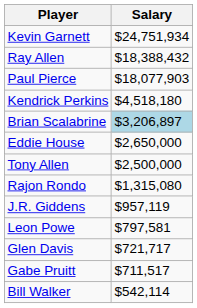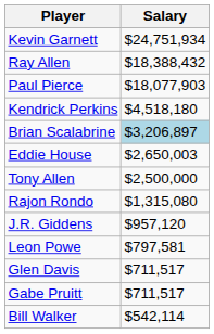 <table class="wikitable">
 <tr>
 <th>Player</th>
 <th>Salary</th>
 </tr>
 <tr>
 <td><a href='#'>Kevin Garnett</a></td>
 <td>$24,751,934</td>
 </tr>
 <tr>
 <td><a href='#'>Ray Allen</a></td>
 <td>$18,388,432</td>
 </tr>
 <tr>
 <td><a href='#'>Paul Pierce</a></td>
 <td>$18,077,903</td>
 </tr>
 <tr>
 <td><a href='#'>Kendrick Perkins</a></td>
 <td>$4,518,180</td>
 </tr>
 <tr>
 <td><a href='#'>Brian Scalabrine</a></td>
 <td style="background: lightblue;">$3,206,897</td>
 </tr>
 <tr>
 <td><a href='#'>Eddie House</a></td>
-<td>$2,650,000</td>
+<td>$2,650,003</td>
 </tr>
 <tr>
 <td><a href='#'>Tony Allen</a></td>
 <td>$2,500,000</td>
 </tr>
 <tr>
 <td><a href='#'>Rajon Rondo</a></td>
 <td>$1,315,080</td>
 </tr>
 <tr>
 <td><a href='#'>J.R. Giddens</a></td>
-<td>$957,119</td>
+<td>$957,120</td>
 </tr>
 <tr>
 <td><a href='#'>Leon Powe</a></td>
 <td>$797,581</td>
 </tr>
 <tr>
 <td><a href='#'>Glen Davis</a></td>
-<td>$721,717</td>
+<td>$711,517</td>
 </tr>
 <tr>
 <td><a href='#'>Gabe Pruitt</a></td>
 <td>$711,517</td>
 </tr>
 <tr>
 <td><a href='#'>Bill Walker</a></td>
 <td>$542,114</td>
 </tr>
 </table>
